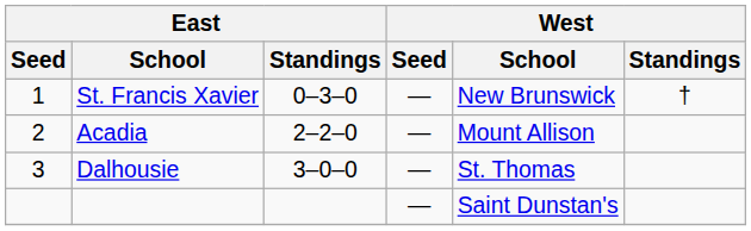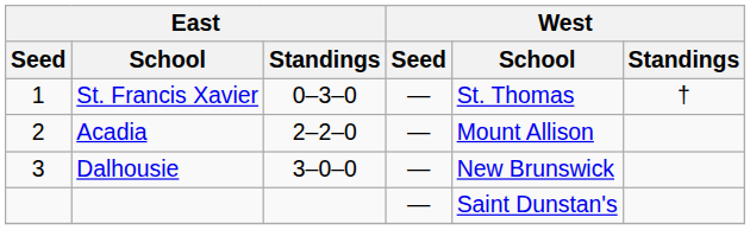 <table class="wikitable">
 <tr>
 <th colspan=3>East</th>
 <th colspan=3>West</th>
 </tr>
 <tr>
 <th>Seed</th>
 <th>School</th>
 <th>Standings</th>
 <th>Seed</th>
 <th>School</th>
 <th>Standings</th>
 </tr>
 <tr>
 <td align=center>1</td>
 <td><a href='#'>St. Francis Xavier</a></td>
 <td align=center>0–3–0</td>
 <td align=center>—</td>
-<td><a href='#'>New Brunswick</a></td>
+<td><a href='#'>St. Thomas</a></td>
 <td align=center>†</td>
 </tr>
 <tr>
 <td align=center>2</td>
 <td><a href='#'>Acadia</a></td>
 <td align=center>2–2–0</td>
 <td align=center>—</td>
 <td><a href='#'>Mount Allison</a></td>
 <td></td>
 </tr>
 <tr>
 <td align=center>3</td>
 <td><a href='#'>Dalhousie</a></td>
 <td align=center>3–0–0</td>
 <td align=center>—</td>
-<td><a href='#'>St. Thomas</a></td>
+<td><a href='#'>New Brunswick</a></td>
 <td></td>
 </tr>
 <tr>
 <td></td>
 <td></td>
 <td></td>
 <td align=center>—</td>
 <td><a href='#'>Saint Dunstan's</a></td>
 <td></td>
 </tr>
 <tr>
 </tr>
 </table>
